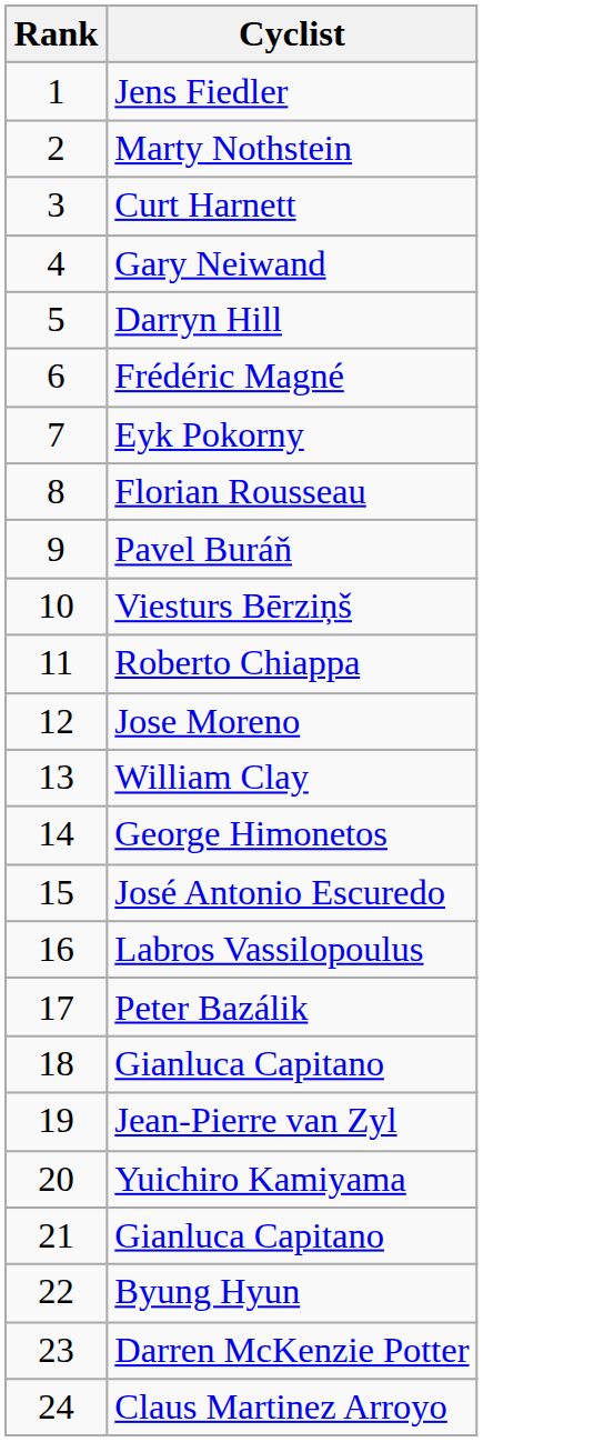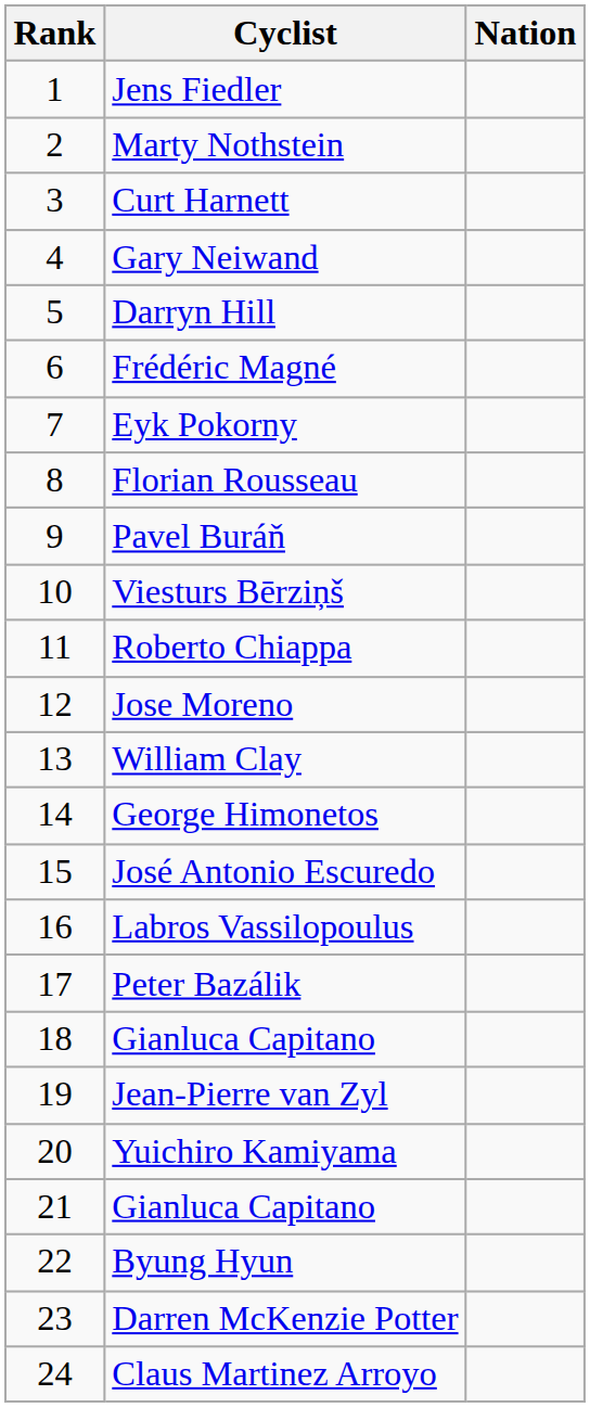 <table class="wikitable sortable" style="text-align:center">
 <tr>
 <th>Rank</th>
 <th>Cyclist</th>
+<th>Nation</th>
 </tr>
 <tr>
 <td>1</td>
 <td align=left><a href='#'>Jens Fiedler</a></td>
+<td align=left></td>
 </tr>
 <tr>
 <td>2</td>
 <td align=left><a href='#'>Marty Nothstein</a></td>
+<td align=left></td>
 </tr>
 <tr>
 <td>3</td>
 <td align=left><a href='#'>Curt Harnett</a></td>
+<td align=left></td>
 </tr>
 <tr>
 <td>4</td>
 <td align=left><a href='#'>Gary Neiwand</a></td>
+<td align=left></td>
 </tr>
 <tr>
 <td>5</td>
 <td align=left><a href='#'>Darryn Hill</a></td>
+<td align=left></td>
 </tr>
 <tr>
 <td>6</td>
 <td align=left><a href='#'>Frédéric Magné</a></td>
+<td align=left></td>
 </tr>
 <tr>
 <td>7</td>
 <td align=left><a href='#'>Eyk Pokorny</a></td>
+<td align=left></td>
 </tr>
 <tr>
 <td>8</td>
 <td align=left><a href='#'>Florian Rousseau</a></td>
+<td align=left></td>
 </tr>
 <tr>
 <td>9</td>
 <td align=left><a href='#'>Pavel Buráň</a></td>
+<td align=left></td>
 </tr>
 <tr>
 <td>10</td>
 <td align=left><a href='#'>Viesturs Bērziņš</a></td>
+<td align=left></td>
 </tr>
 <tr>
 <td>11</td>
 <td align=left><a href='#'>Roberto Chiappa</a></td>
+<td align=left></td>
 </tr>
 <tr>
 <td>12</td>
 <td align=left><a href='#'>Jose Moreno</a></td>
+<td align=left></td>
 </tr>
 <tr>
 <td>13</td>
 <td align=left><a href='#'>William Clay</a></td>
+<td align=left></td>
 </tr>
 <tr>
 <td>14</td>
 <td align=left><a href='#'>George Himonetos</a></td>
+<td align=left></td>
 </tr>
 <tr>
 <td>15</td>
 <td align=left><a href='#'>José Antonio Escuredo</a></td>
+<td align=left></td>
 </tr>
 <tr>
 <td>16</td>
 <td align=left><a href='#'>Labros Vassilopoulus</a></td>
+<td align=left></td>
 </tr>
 <tr>
 <td>17</td>
 <td align=left><a href='#'>Peter Bazálik</a></td>
+<td align=left></td>
 </tr>
 <tr>
 <td>18</td>
 <td align=left><a href='#'>Gianluca Capitano</a></td>
+<td align=left></td>
 </tr>
 <tr>
 <td>19</td>
 <td align=left><a href='#'>Jean-Pierre van Zyl</a></td>
+<td align=left></td>
 </tr>
 <tr>
 <td>20</td>
 <td align=left><a href='#'>Yuichiro Kamiyama</a></td>
+<td align=left></td>
 </tr>
 <tr>
 <td>21</td>
 <td align=left><a href='#'>Gianluca Capitano</a></td>
+<td align=left></td>
 </tr>
 <tr>
 <td>22</td>
 <td align=left><a href='#'>Byung Hyun</a></td>
+<td align=left></td>
 </tr>
 <tr>
 <td>23</td>
 <td align=left><a href='#'>Darren McKenzie Potter</a></td>
+<td align=left></td>
 </tr>
 <tr>
 <td>24</td>
 <td align=left><a href='#'>Claus Martinez Arroyo</a></td>
+<td align=left></td>
 </tr>
 </table>
